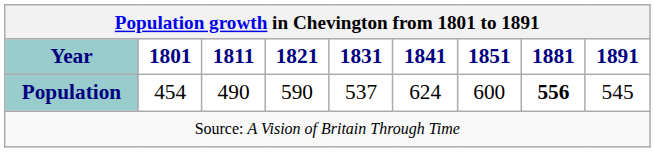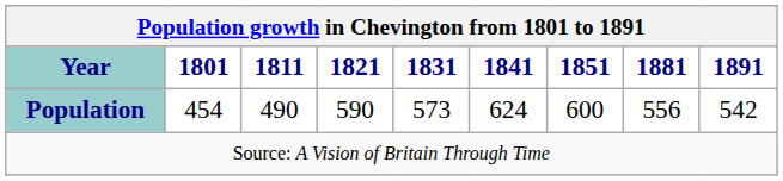 <table class="wikitable" style="font-size:90%;width:70%;border:0px;text-align:center;line-height:120%;">
 <tr>
 <th colspan="11" style="text-align:center;font-size:90%;"><a href='#'>Population growth</a> in Chevington from 1801 to 1891</th>
 </tr>
 <tr>
 <th style="background: #99CCCC; color: #000080" height="17">Year</th>
 <th style="background: #FFFFFF; color:#000080;">1801</th>
 <th style="background: #FFFFFF; color:#000080;">1811</th>
 <th style="background: #FFFFFF; color:#000080;">1821</th>
 <th style="background: #FFFFFF; color:#000080;">1831</th>
 <th style="background: #FFFFFF; color:#000080;">1841</th>
 <th style="background: #FFFFFF; color:#000080;">1851</th>
 <th style="background: #FFFFFF; color:#000080;">1881</th>
 <th style="background: #FFFFFF; color:#000080;">1891</th>
 </tr>
 <tr Align="center">
 <th style="background: #99CCCC; color: #000080" height="17">Population</th>
 <td style="background: #FFFFFF; color: black;">454</td>
 <td style="background: #FFFFFF; color: black;">490</td>
 <td style="background: #FFFFFF; color: black;">590</td>
-<td style="background: #FFFFFF; color: black;">537</td>
+<td style="background: #FFFFFF; color: black;">573</td>
 <td style="background: #FFFFFF; color: black;">624</td>
 <td style="background: #FFFFFF; color: black;">600</td>
-<td style="background: #FFFFFF; color: black;"><strong>556</strong></td>
-<td style="background: #FFFFFF; color: black;">545</td>
+<td style="background: #FFFFFF; color: black;">556</td>
+<td style="background: #FFFFFF; color: black;">542</td>
 </tr>
 <tr>
 <td colspan="11" style="text-align:center;font-size:90%;"><small>Source: <em>A Vision of Britain Through Time</em></small></td>
 </tr>
 </table>
